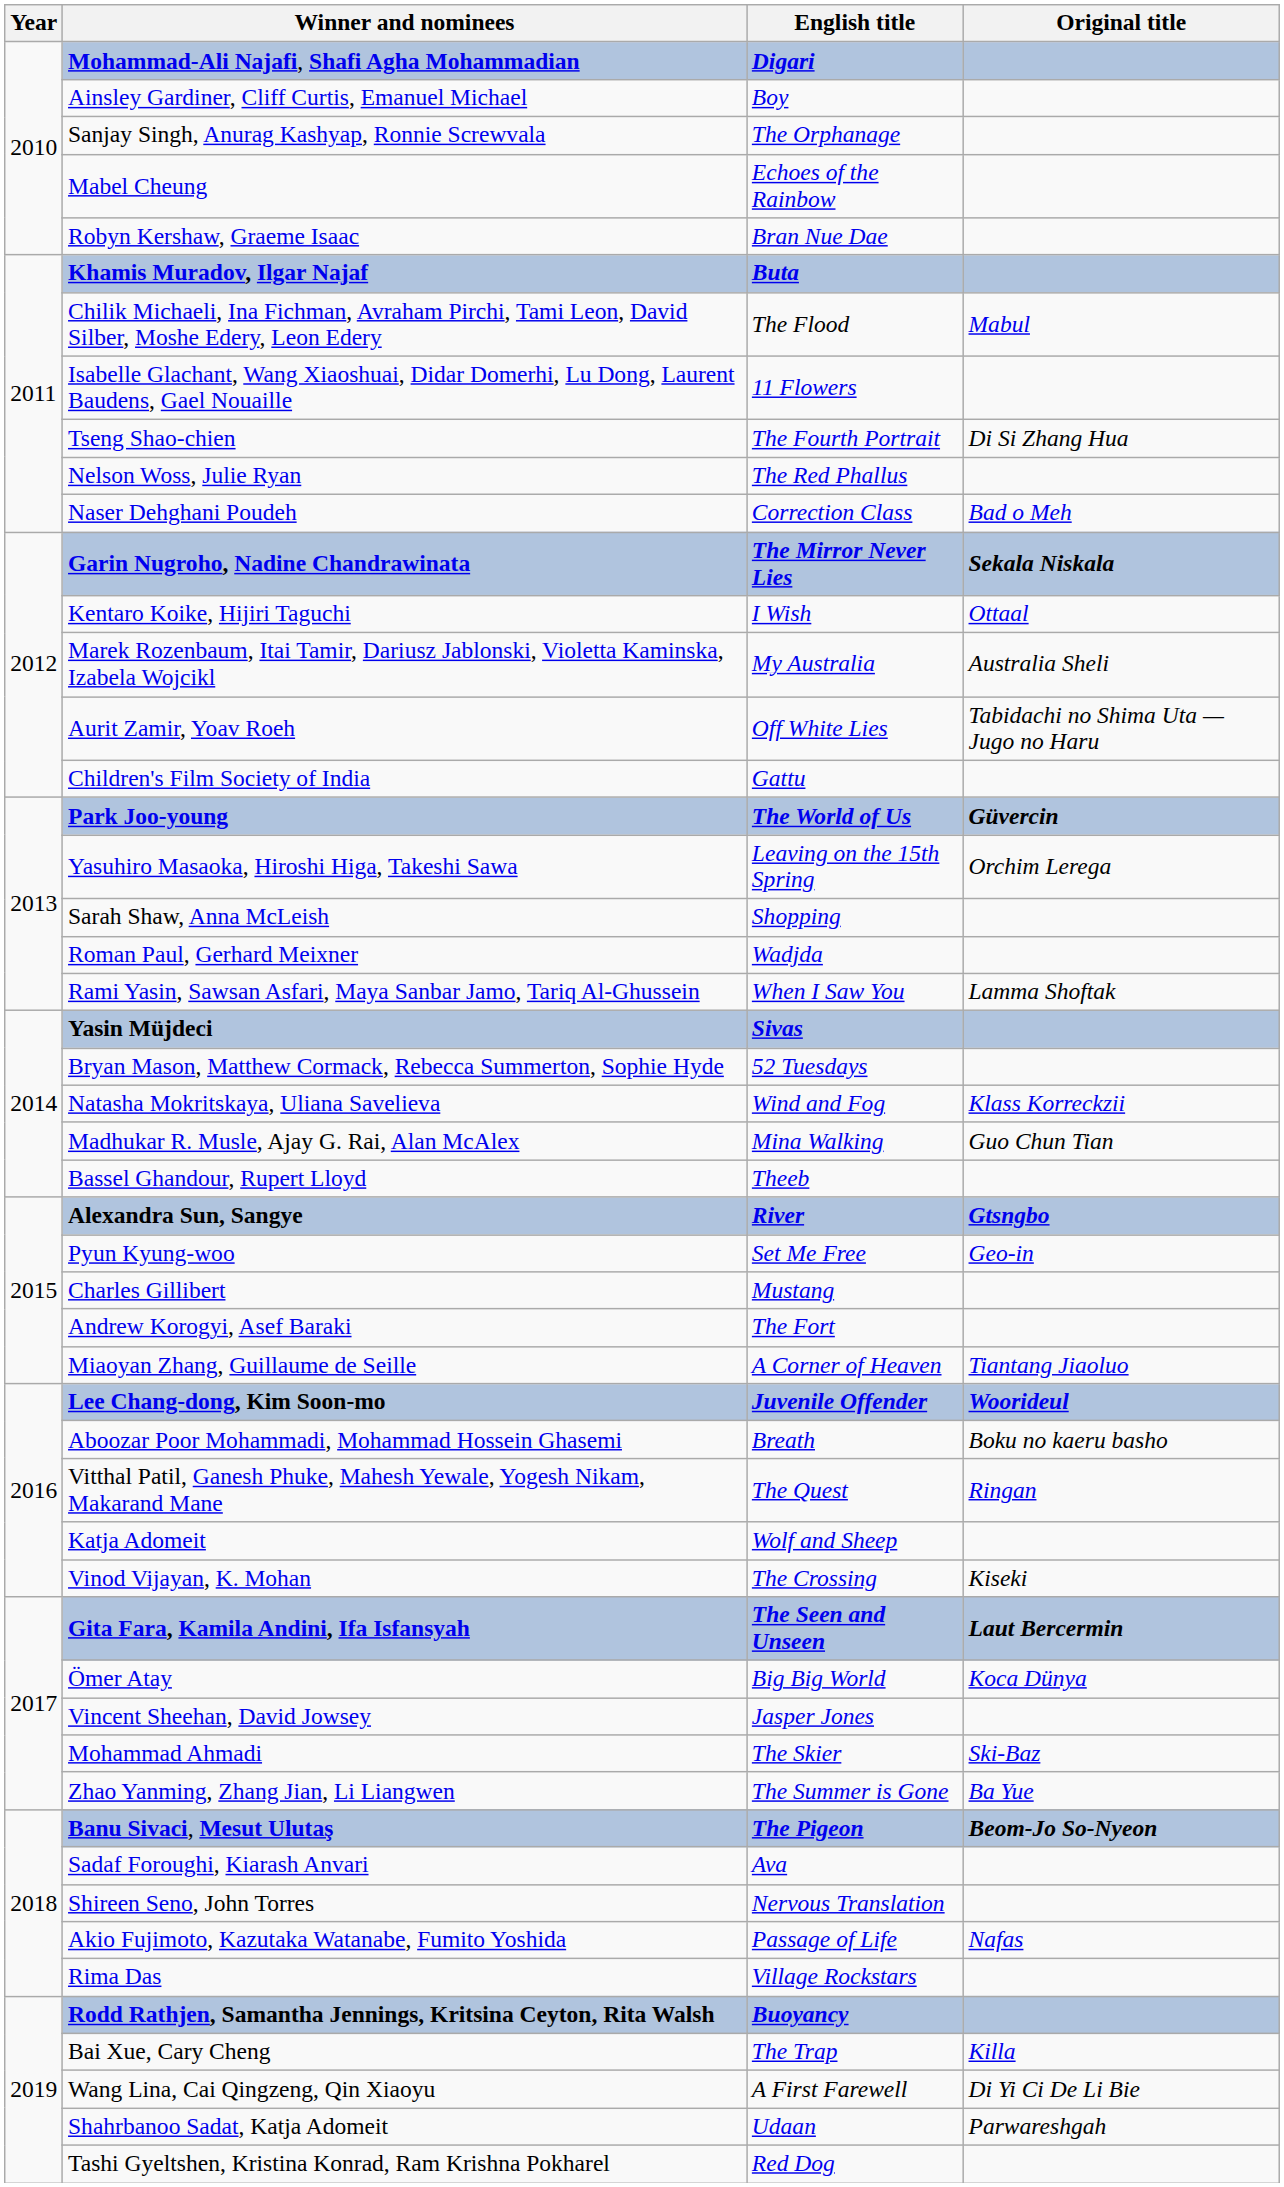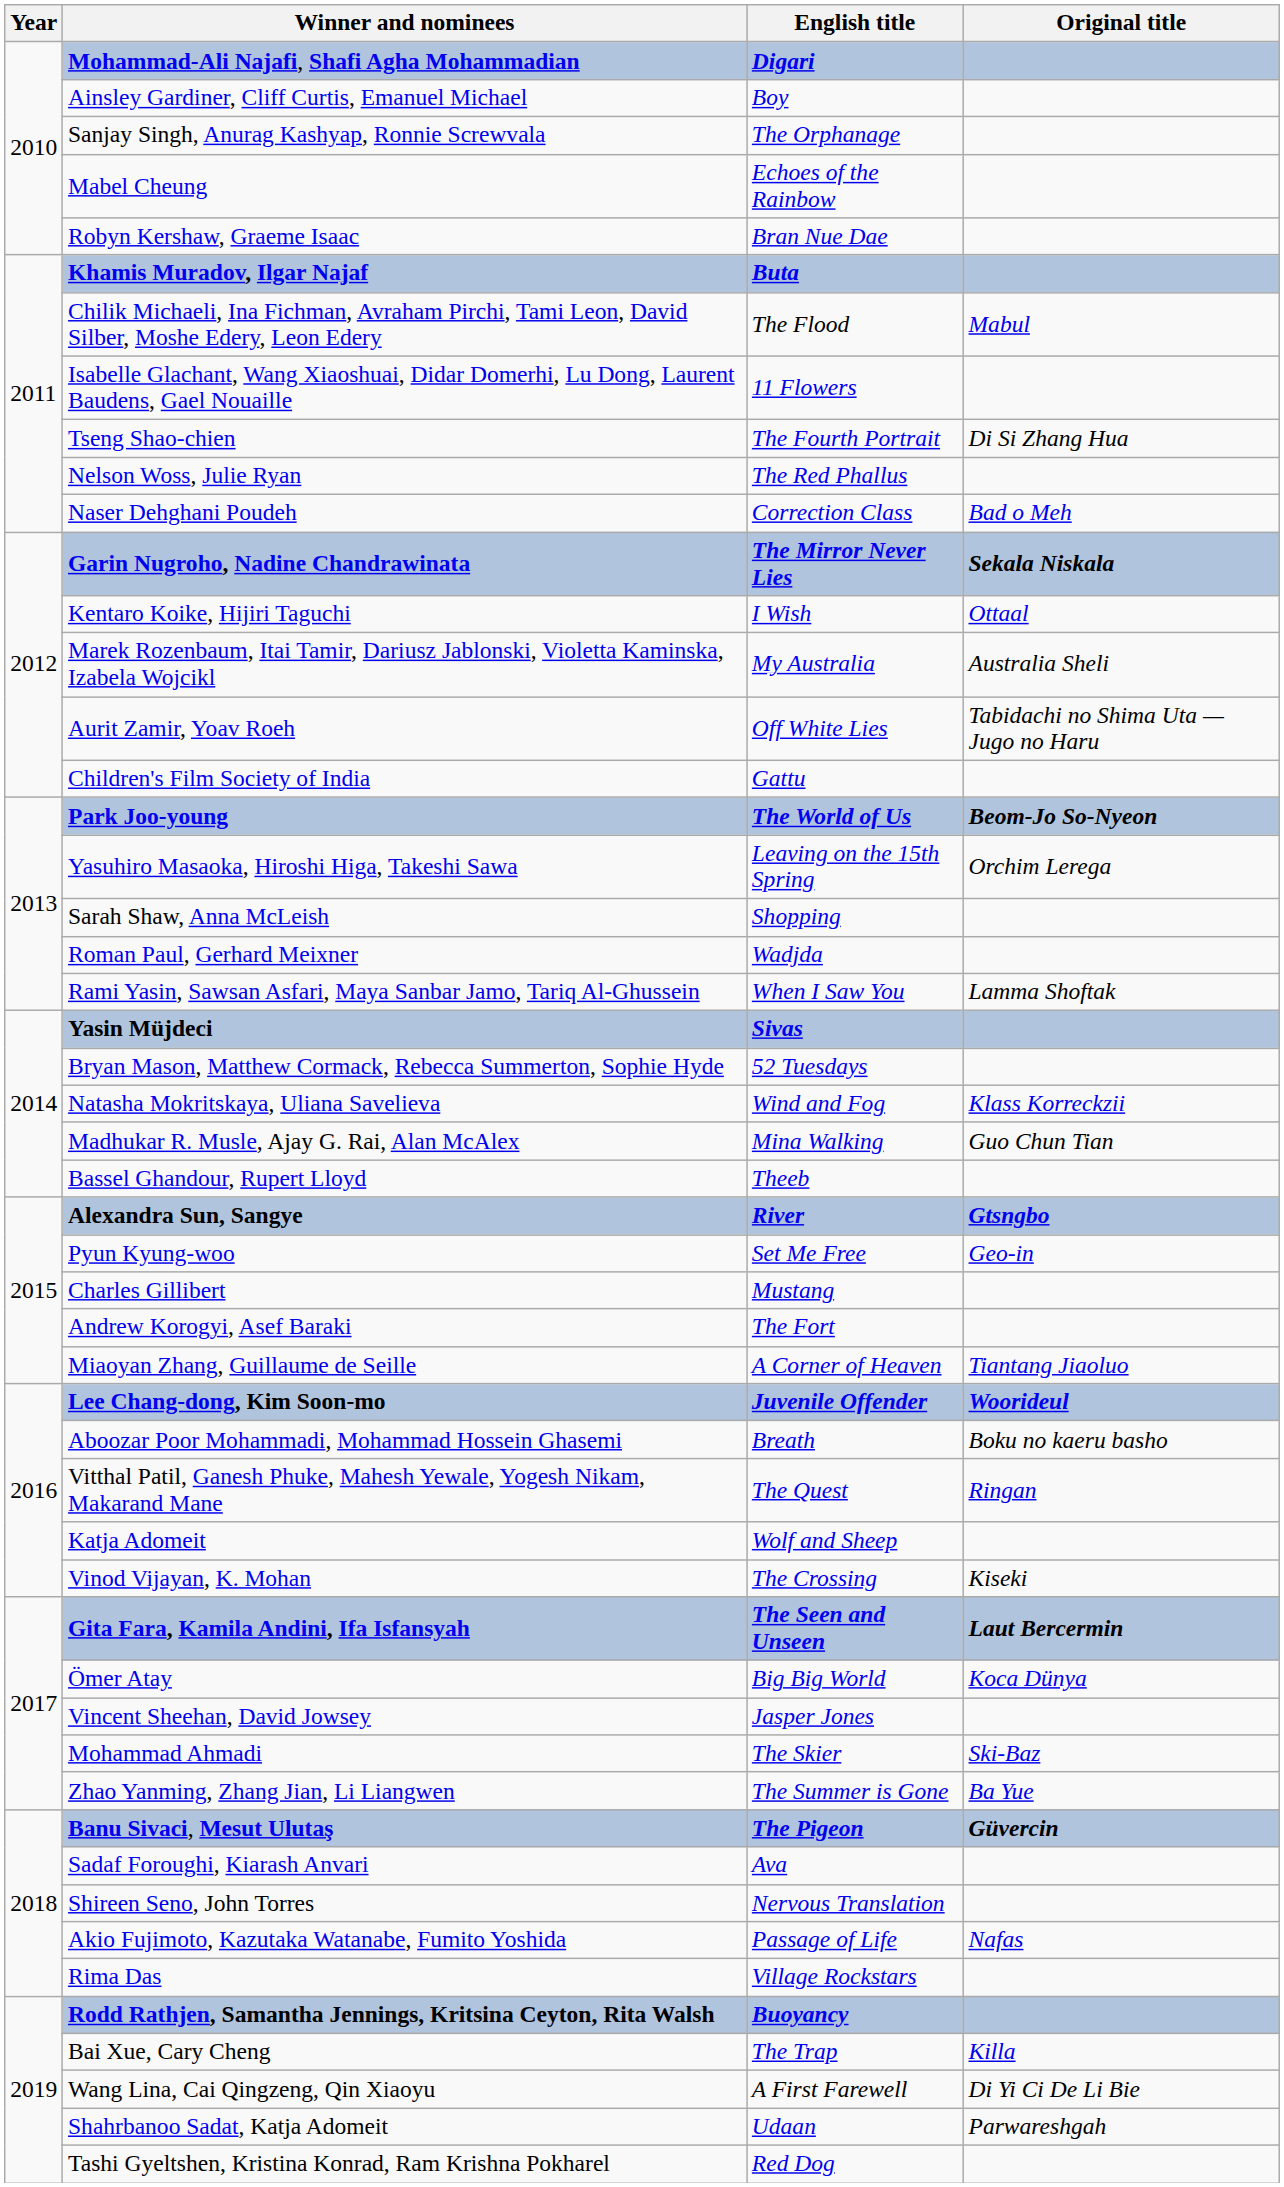 <table class="wikitable">
 <tr>
 <th><strong>Year</strong></th>
 <th><strong>Winner and nominees</strong></th>
 <th><strong>English title</strong></th>
 <th><strong>Original title</strong></th>
 </tr>
 <tr>
 <td rowspan="5">2010</td>
 <td style="background:#B0C4DE;"> <strong><a href='#'>Mohammad-Ali Najafi</a></strong>, <strong><a href='#'>Shafi Agha Mohammadian</a></strong></td>
 <td style="background:#B0C4DE;"><strong><em><a href='#'>Digari</a></em></strong></td>
 <td style="background:#B0C4DE;"></td>
 </tr>
 <tr>
 <td> <a href='#'>Ainsley Gardiner</a>, <a href='#'>Cliff Curtis</a>, <a href='#'>Emanuel Michael</a></td>
 <td><a href='#'><em>Boy</em></a></td>
 <td></td>
 </tr>
 <tr>
 <td> Sanjay Singh, <a href='#'>Anurag Kashyap</a>, <a href='#'>Ronnie Screwvala</a></td>
 <td><em><a href='#'>The Orphanage</a></em></td>
 <td></td>
 </tr>
 <tr>
 <td>  <a href='#'>Mabel Cheung</a></td>
 <td><em><a href='#'>Echoes of the Rainbow</a></em></td>
 <td></td>
 </tr>
 <tr>
 <td> <a href='#'>Robyn Kershaw</a>, <a href='#'>Graeme Isaac</a></td>
 <td><a href='#'><em>Bran Nue Dae</em></a></td>
 <td></td>
 </tr>
 <tr>
 <td rowspan="6">2011</td>
 <td style="background:#B0C4DE;"> <strong><a href='#'>Khamis Muradov</a>, <a href='#'>Ilgar Najaf</a></strong></td>
 <td style="background:#B0C4DE;"><a href='#'><strong><em>Buta</em></strong></a></td>
 <td style="background:#B0C4DE;"></td>
 </tr>
 <tr>
 <td>    <a href='#'>Chilik Michaeli</a>, <a href='#'>Ina Fichman</a>, <a href='#'>Avraham Pirchi</a>, <a href='#'>Tami Leon</a>, <a href='#'>David Silber</a>, <a href='#'>Moshe Edery</a>, <a href='#'>Leon Edery</a></td>
 <td><em>The Flood</em></td>
 <td><a href='#'><em>Mabul</em></a></td>
 </tr>
 <tr>
 <td>  <a href='#'>Isabelle Glachant</a>, <a href='#'>Wang Xiaoshuai</a>, <a href='#'>Didar Domerhi</a>, <a href='#'>Lu Dong</a>, <a href='#'>Laurent Baudens</a>, <a href='#'>Gael Nouaille</a></td>
 <td><em><a href='#'>11 Flowers</a></em></td>
 <td></td>
 </tr>
 <tr>
 <td> <a href='#'>Tseng Shao-chien</a></td>
 <td><em><a href='#'>The Fourth Portrait</a></em></td>
 <td><em>Di Si Zhang Hua</em></td>
 </tr>
 <tr>
 <td> <a href='#'>Nelson Woss</a>, <a href='#'>Julie Ryan</a></td>
 <td><em><a href='#'>The Red Phallus</a></em></td>
 <td></td>
 </tr>
 <tr>
 <td> <a href='#'>Naser Dehghani Poudeh</a></td>
 <td><em><a href='#'>Correction Class</a></em></td>
 <td><em><a href='#'>Bad o Meh</a></em></td>
 </tr>
 <tr>
 <td rowspan="5">2012</td>
 <td style="background:#B0C4DE;"> <strong><a href='#'>Garin Nugroho</a>, <a href='#'>Nadine Chandrawinata</a></strong></td>
 <td style="background:#B0C4DE;"><strong><em><a href='#'>The Mirror Never Lies</a></em></strong></td>
 <td style="background:#B0C4DE;"><strong><em>Sekala Niskala</em></strong></td>
 </tr>
 <tr>
 <td> <a href='#'>Kentaro Koike</a>, <a href='#'>Hijiri Taguchi</a></td>
 <td><em><a href='#'>I Wish</a></em></td>
 <td><em><a href='#'>Ottaal</a></em></td>
 </tr>
 <tr>
 <td>  <a href='#'>Marek Rozenbaum</a>, <a href='#'>Itai Tamir</a>, <a href='#'>Dariusz Jablonski</a>, <a href='#'>Violetta Kaminska</a>, <a href='#'>Izabela Wojcikl</a></td>
 <td><em><a href='#'>My Australia</a></em></td>
 <td><em>Australia Sheli</em></td>
 </tr>
 <tr>
 <td> <a href='#'>Aurit Zamir</a>, <a href='#'>Yoav Roeh</a></td>
 <td><em><a href='#'>Off White Lies</a></em></td>
 <td><em>Tabidachi no Shima Uta — Jugo no Haru</em></td>
 </tr>
 <tr>
 <td> <a href='#'>Children's Film Society of India</a></td>
 <td><em><a href='#'>Gattu</a></em></td>
 <td></td>
 </tr>
 <tr>
 <td rowspan="5">2013</td>
 <td style="background:#B0C4DE;"> <strong><a href='#'>Park Joo-young</a></strong></td>
 <td style="background:#B0C4DE;"><strong><em><a href='#'>The World of Us</a></em></strong></td>
-<td style="background:#B0C4DE;"><strong><em>Güvercin</em></strong></td>
+<td style="background:#B0C4DE;"><strong><em>Beom-Jo So-Nyeon</em></strong></td>
 </tr>
 <tr>
 <td> <a href='#'>Yasuhiro Masaoka</a>, <a href='#'>Hiroshi Higa</a>, <a href='#'>Takeshi Sawa</a></td>
 <td><em><a href='#'>Leaving on the 15th Spring</a></em></td>
 <td><em>Orchim Lerega</em></td>
 </tr>
 <tr>
 <td> Sarah Shaw, <a href='#'>Anna McLeish</a></td>
 <td><em><a href='#'>Shopping</a></em></td>
 <td></td>
 </tr>
 <tr>
 <td>  <a href='#'>Roman Paul</a>, <a href='#'>Gerhard Meixner</a></td>
 <td><em><a href='#'>Wadjda</a></em></td>
 <td></td>
 </tr>
 <tr>
 <td>  <a href='#'>Rami Yasin</a>, <a href='#'>Sawsan Asfari</a>, <a href='#'>Maya Sanbar Jamo</a>, <a href='#'>Tariq Al-Ghussein</a></td>
 <td><em><a href='#'>When I Saw You</a></em></td>
 <td><em>Lamma Shoftak</em></td>
 </tr>
 <tr>
 <td rowspan="5">2014</td>
 <td style="background:#B0C4DE;"> <strong></strong> <strong>Yasin Müjdeci</strong></td>
 <td style="background:#B0C4DE;"><strong><a href='#'><em>Sivas</em></a></strong></td>
 <td style="background:#B0C4DE;"></td>
 </tr>
 <tr>
 <td> <a href='#'>Bryan Mason</a>, <a href='#'>Matthew Cormack</a>, <a href='#'>Rebecca Summerton</a>, <a href='#'>Sophie Hyde</a></td>
 <td><em><a href='#'>52 Tuesdays</a></em></td>
 <td></td>
 </tr>
 <tr>
 <td> <a href='#'>Natasha Mokritskaya</a>, <a href='#'>Uliana Savelieva</a></td>
 <td><em><a href='#'>Wind and Fog</a></em></td>
 <td><em><a href='#'>Klass Korreckzii</a></em></td>
 </tr>
 <tr>
 <td> <a href='#'>Madhukar R. Musle</a>, Ajay G. Rai, <a href='#'>Alan McAlex</a></td>
 <td><em><a href='#'>Mina Walking</a></em></td>
 <td><em>Guo Chun Tian</em></td>
 </tr>
 <tr>
 <td>    <a href='#'>Bassel Ghandour</a>, <a href='#'>Rupert Lloyd</a></td>
 <td><em><a href='#'>Theeb</a></em></td>
 <td></td>
 </tr>
 <tr>
 <td rowspan="5">2015</td>
 <td style="background:#B0C4DE;"> <strong>Alexandra Sun, Sangye</strong></td>
 <td style="background:#B0C4DE;"><strong><em><a href='#'>River</a></em></strong></td>
 <td style="background:#B0C4DE;"><strong><em><a href='#'>Gtsngbo</a></em></strong></td>
 </tr>
 <tr>
 <td> <a href='#'>Pyun Kyung-woo</a></td>
 <td><em><a href='#'>Set Me Free</a></em></td>
 <td><em><a href='#'>Geo-in</a></em></td>
 </tr>
 <tr>
 <td>   <a href='#'>Charles Gillibert</a></td>
 <td><a href='#'><em>Mustang</em></a></td>
 <td></td>
 </tr>
 <tr>
 <td>  <a href='#'>Andrew Korogyi</a>, <a href='#'>Asef Baraki</a></td>
 <td><a href='#'><em>The Fort</em></a></td>
 <td></td>
 </tr>
 <tr>
 <td>  <a href='#'>Miaoyan Zhang</a>, <a href='#'>Guillaume de Seille</a></td>
 <td><em><a href='#'>A Corner of Heaven</a></em></td>
 <td><em><a href='#'>Tiantang Jiaoluo</a></em></td>
 </tr>
 <tr>
 <td rowspan="5">2016</td>
 <td style="background:#B0C4DE;"> <strong><a href='#'>Lee Chang-dong</a>, Kim Soon-mo</strong></td>
 <td style="background:#B0C4DE;"><strong><em><a href='#'>Juvenile Offender</a></em></strong></td>
 <td style="background:#B0C4DE;"><a href='#'><strong><em>Woorideul</em></strong></a></td>
 </tr>
 <tr>
 <td> <a href='#'>Aboozar Poor Mohammadi</a>, <a href='#'>Mohammad Hossein Ghasemi</a></td>
 <td><a href='#'><em>Breath</em></a></td>
 <td><em>Boku no kaeru basho</em></td>
 </tr>
 <tr>
 <td> Vitthal Patil, <a href='#'>Ganesh Phuke</a>, <a href='#'>Mahesh Yewale</a>, <a href='#'>Yogesh Nikam</a>, <a href='#'>Makarand Mane</a></td>
 <td><a href='#'><em>The Quest</em></a></td>
 <td><a href='#'><em>Ringan</em></a></td>
 </tr>
 <tr>
 <td>    <a href='#'>Katja Adomeit</a></td>
 <td><em><a href='#'>Wolf and Sheep</a></em></td>
 <td></td>
 </tr>
 <tr>
 <td> <a href='#'>Vinod Vijayan</a>, <a href='#'>K. Mohan</a></td>
 <td><em><a href='#'>The Crossing</a></em></td>
 <td><em>Kiseki</em></td>
 </tr>
 <tr>
 <td rowspan="5">2017</td>
 <td style="background:#B0C4DE;"> <strong></strong>  <strong></strong> <strong><a href='#'>Gita Fara</a>, <a href='#'>Kamila Andini</a>, <a href='#'>Ifa Isfansyah</a></strong></td>
 <td style="background:#B0C4DE;"><strong><em><a href='#'>The Seen and Unseen</a></em></strong></td>
 <td style="background:#B0C4DE;"><strong><em>Laut Bercermin</em></strong></td>
 </tr>
 <tr>
 <td> <a href='#'>Ömer Atay</a></td>
 <td><em><a href='#'>Big Big World</a></em></td>
 <td><em><a href='#'>Koca Dünya</a></em></td>
 </tr>
 <tr>
 <td> <a href='#'>Vincent Sheehan</a>, <a href='#'>David Jowsey</a></td>
 <td><em><a href='#'>Jasper Jones</a></em></td>
 <td></td>
 </tr>
 <tr>
 <td> <a href='#'>Mohammad Ahmadi</a></td>
 <td><em><a href='#'>The Skier</a></em></td>
 <td><em><a href='#'>Ski-Baz</a></em></td>
 </tr>
 <tr>
 <td> <a href='#'>Zhao Yanming</a>, <a href='#'>Zhang Jian</a>, <a href='#'>Li Liangwen</a></td>
 <td><a href='#'><em>The Summer is Gone</em></a></td>
 <td><a href='#'><em>Ba Yue</em></a></td>
 </tr>
 <tr>
 <td rowspan="5">2018</td>
 <td style="background:#B0C4DE;"> <strong><a href='#'>Banu Sivaci</a></strong>, <strong><a href='#'>Mesut Ulutaş</a></strong></td>
 <td style="background:#B0C4DE;"><strong><em><a href='#'>The Pigeon</a></em></strong></td>
-<td style="background:#B0C4DE;"><strong><em>Beom-Jo So-Nyeon</em></strong></td>
+<td style="background:#B0C4DE;"><strong><em>Güvercin</em></strong></td>
 </tr>
 <tr>
 <td>   <a href='#'>Sadaf Foroughi</a>, <a href='#'>Kiarash Anvari</a></td>
 <td><em><a href='#'>Ava</a></em></td>
 <td></td>
 </tr>
 <tr>
 <td> <a href='#'>Shireen Seno</a>, John Torres</td>
 <td><em><a href='#'>Nervous Translation</a></em></td>
 <td></td>
 </tr>
 <tr>
 <td>  <a href='#'>Akio Fujimoto</a>, <a href='#'>Kazutaka Watanabe</a>, <a href='#'>Fumito Yoshida</a></td>
 <td><em><a href='#'>Passage of Life</a></em></td>
 <td><a href='#'><em>Nafas</em></a></td>
 </tr>
 <tr>
 <td> <a href='#'>Rima Das</a></td>
 <td><em><a href='#'>Village Rockstars</a></em></td>
 <td></td>
 </tr>
 <tr>
 <td rowspan="5">2019</td>
 <td style="background:#B0C4DE;"> <strong><a href='#'>Rodd Rathjen</a>, Samantha Jennings, Kritsina Ceyton, Rita Walsh</strong></td>
 <td style="background:#B0C4DE;"><strong><em><a href='#'>Buoyancy</a></em></strong></td>
 <td style="background:#B0C4DE;"></td>
 </tr>
 <tr>
 <td> Bai Xue, Cary Cheng</td>
 <td><a href='#'><em>The Trap</em></a></td>
 <td><a href='#'><em>Killa</em></a></td>
 </tr>
 <tr>
 <td> Wang Lina, Cai Qingzeng, Qin Xiaoyu</td>
 <td><em>A First Farewell</em></td>
 <td><em>Di Yi Ci De Li Bie</em></td>
 </tr>
 <tr>
 <td>      <a href='#'>Shahrbanoo Sadat</a>, Katja Adomeit</td>
 <td><a href='#'><em>Udaan</em></a></td>
 <td><em>Parwareshgah</em></td>
 </tr>
 <tr>
 <td>   Tashi Gyeltshen, Kristina Konrad, Ram Krishna Pokharel</td>
 <td><a href='#'><em>Red Dog</em></a></td>
 <td></td>
 </tr>
 </table>
